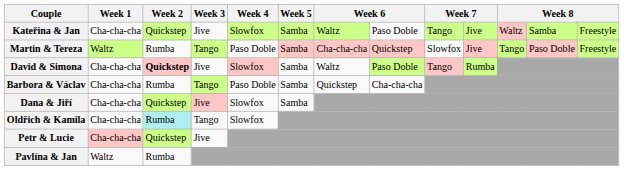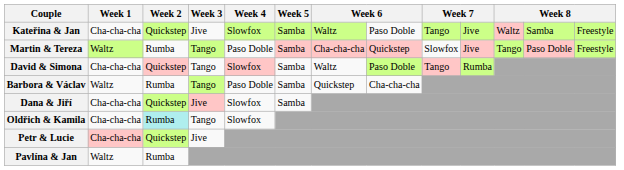 <table class="wikitable" style="text-align:left; font-size:95%; line-height:20px;">
 <tr>
 <th>Couple</th>
 <th>Week 1</th>
 <th>Week 2</th>
 <th>Week 3</th>
 <th>Week 4</th>
 <th>Week 5</th>
 <th colspan=2>Week 6</th>
 <th colspan=2>Week 7</th>
 <th colspan=3>Week 8</th>
 </tr>
 <tr>
 <th>Kateřina & Jan</th>
 <td>Cha-cha-cha</td>
 <td style="background:#ccff88;">Quickstep</td>
 <td>Jive</td>
 <td style="background:#ccff88;">Slowfox</td>
 <td style="background:#ccff88;">Samba</td>
 <td style="background:#ccff88;">Waltz</td>
 <td>Paso Doble</td>
 <td style="background:#ccff88;">Tango</td>
 <td style="background:#ccff88;">Jive</td>
 <td style="background:#ffc6c6;">Waltz</td>
 <td style="background:#ccff88;">Samba</td>
 <td style="background:#ccff88;">Freestyle</td>
 </tr>
 <tr>
 <th>Martin & Tereza</th>
 <td style="background:#ccff88;">Waltz</td>
 <td>Rumba</td>
 <td style="background:#ccff88;">Tango</td>
 <td>Paso Doble</td>
 <td style="background:#ffc6c6;">Samba</td>
 <td style="background:#ffc6c6;">Cha-cha-cha</td>
 <td style="background:#ffc6c6;">Quickstep</td>
 <td>Slowfox</td>
 <td style="background:#ffc6c6;">Jive</td>
 <td style="background:#ccff88;">Tango</td>
 <td style="background:#ffc6c6;">Paso Doble</td>
 <td style="background:#ccff88;">Freestyle</td>
 </tr>
 <tr>
 <th>David & Simona</th>
 <td>Cha-cha-cha</td>
-<td style="background:#ffc6c6;"><strong>Quickstep</strong></td>
-<td>Jive</td>
+<td style="background:#ffc6c6;">Quickstep</td>
+<td>Tango</td>
 <td style="background:#ffc6c6;">Slowfox</td>
 <td>Samba</td>
 <td>Waltz</td>
 <td style="background:#ccff88;">Paso Doble</td>
 <td style="background:#ffc6c6;">Tango</td>
 <td style="background:#ccff88;">Rumba</td>
 <td bgcolor="darkgray" colspan="10"></td>
 </tr>
 <tr>
 <th>Barbora & Václav</th>
-<td>Cha-cha-cha</td>
+<td>Waltz</td>
 <td>Rumba</td>
 <td style="background:#ccff88;">Tango</td>
 <td>Paso Doble</td>
 <td>Samba</td>
 <td>Quickstep</td>
 <td>Cha-cha-cha</td>
 <td bgcolor="darkgray" colspan="10"></td>
 </tr>
 <tr>
 <th>Dana & Jiří</th>
 <td>Cha-cha-cha</td>
 <td style="background:#ccff88;">Quickstep</td>
 <td style="background:#ffc6c6;">Jive</td>
 <td>Slowfox</td>
 <td>Samba</td>
 <td bgcolor="darkgray" colspan="10"></td>
 </tr>
 <tr>
 <th>Oldřich & Kamila</th>
 <td>Cha-cha-cha</td>
 <td style="background: paleturquoise;">Rumba</td>
 <td>Tango</td>
 <td>Slowfox</td>
 <td bgcolor="darkgray" colspan="10"></td>
 </tr>
 <tr>
 <th>Petr & Lucie</th>
 <td style="background:#ffc6c6;">Cha-cha-cha</td>
 <td style="background:#ccff88;">Quickstep</td>
 <td>Jive</td>
 <td bgcolor="darkgray" colspan="10"></td>
 </tr>
 <tr>
 <th>Pavlína & Jan</th>
 <td>Waltz</td>
 <td>Rumba</td>
 <td bgcolor="darkgray" colspan="10"></td>
 </tr>
 </table>
